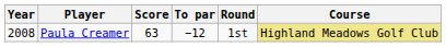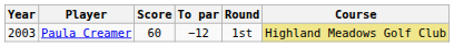 <table class=wikitable style="text-align:center">
 <tr>
 <th>Year</th>
 <th>Player</th>
 <th>Score</th>
 <th>To par</th>
 <th>Round</th>
 <th>Course</th>
 </tr>
 <tr>
-<td>2008</td>
+<td>2003</td>
 <td><a href='#'>Paula Creamer</a></td>
-<td>63</td>
+<td>60</td>
 <td>−12</td>
 <td>1st</td>
 <td style="background: khaki;">Highland Meadows Golf Club</td>
 </tr>
 </table>
